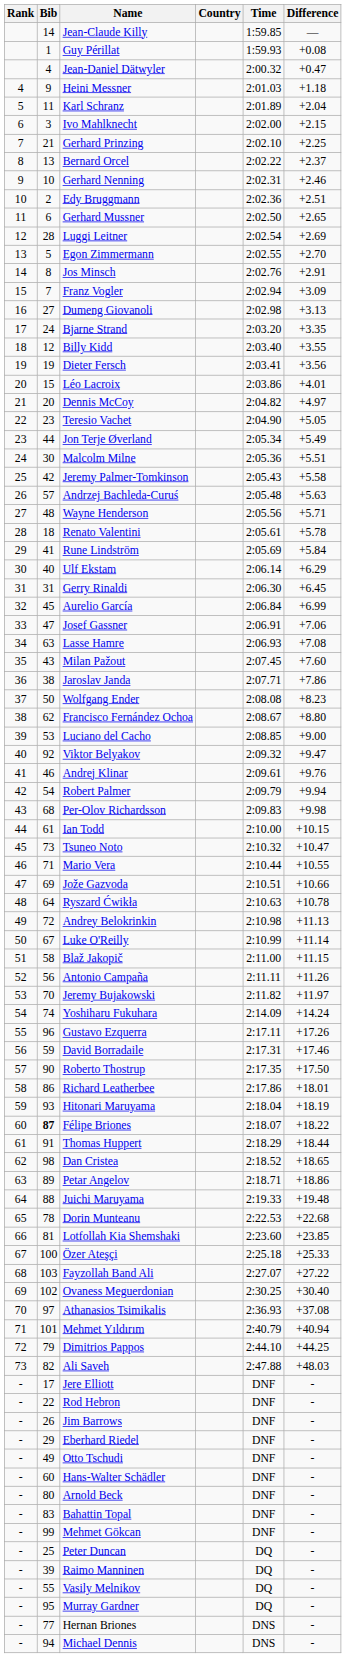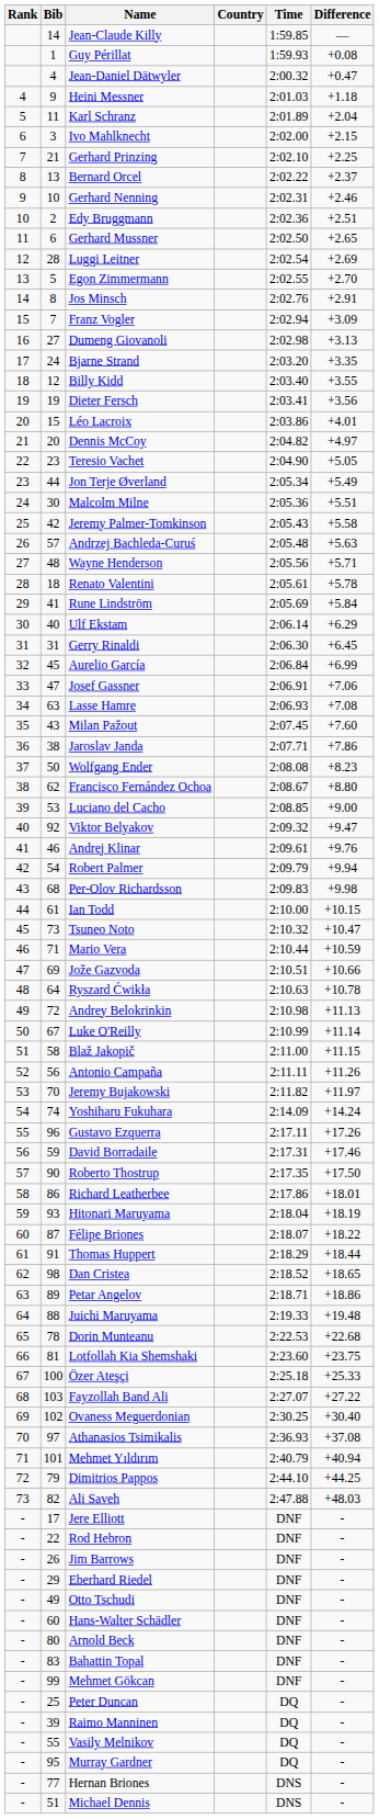 <table class="wikitable sortable" style="text-align:center">
 <tr>
 <th>Rank</th>
 <th>Bib</th>
 <th>Name</th>
 <th>Country</th>
 <th>Time</th>
 <th>Difference</th>
 </tr>
 <tr>
 <td></td>
 <td>14</td>
 <td align=left><a href='#'>Jean-Claude Killy</a></td>
 <td align=left></td>
 <td>1:59.85</td>
 <td>—</td>
 </tr>
 <tr>
 <td></td>
 <td>1</td>
 <td align=left><a href='#'>Guy Périllat</a></td>
 <td align=left></td>
 <td>1:59.93</td>
 <td>+0.08</td>
 </tr>
 <tr>
 <td></td>
 <td>4</td>
 <td align=left><a href='#'>Jean-Daniel Dätwyler</a></td>
 <td align=left></td>
 <td>2:00.32</td>
 <td>+0.47</td>
 </tr>
 <tr>
 <td>4</td>
 <td>9</td>
 <td align=left><a href='#'>Heini Messner</a></td>
 <td align=left></td>
 <td>2:01.03</td>
 <td>+1.18</td>
 </tr>
 <tr>
 <td>5</td>
 <td>11</td>
 <td align=left><a href='#'>Karl Schranz</a></td>
 <td align=left></td>
 <td>2:01.89</td>
 <td>+2.04</td>
 </tr>
 <tr>
 <td>6</td>
 <td>3</td>
 <td align=left><a href='#'>Ivo Mahlknecht</a></td>
 <td align=left></td>
 <td>2:02.00</td>
 <td>+2.15</td>
 </tr>
 <tr>
 <td>7</td>
 <td>21</td>
 <td align=left><a href='#'>Gerhard Prinzing</a></td>
 <td align=left></td>
 <td>2:02.10</td>
 <td>+2.25</td>
 </tr>
 <tr>
 <td>8</td>
 <td>13</td>
 <td align=left><a href='#'>Bernard Orcel</a></td>
 <td align=left></td>
 <td>2:02.22</td>
 <td>+2.37</td>
 </tr>
 <tr>
 <td>9</td>
 <td>10</td>
 <td align=left><a href='#'>Gerhard Nenning</a></td>
 <td align=left></td>
 <td>2:02.31</td>
 <td>+2.46</td>
 </tr>
 <tr>
 <td>10</td>
 <td>2</td>
 <td align=left><a href='#'>Edy Bruggmann</a></td>
 <td align=left></td>
 <td>2:02.36</td>
 <td>+2.51</td>
 </tr>
 <tr>
 <td>11</td>
 <td>6</td>
 <td align=left><a href='#'>Gerhard Mussner</a></td>
 <td align=left></td>
 <td>2:02.50</td>
 <td>+2.65</td>
 </tr>
 <tr>
 <td>12</td>
 <td>28</td>
 <td align=left><a href='#'>Luggi Leitner</a></td>
 <td align=left></td>
 <td>2:02.54</td>
 <td>+2.69</td>
 </tr>
 <tr>
 <td>13</td>
 <td>5</td>
 <td align=left><a href='#'>Egon Zimmermann</a></td>
 <td align=left></td>
 <td>2:02.55</td>
 <td>+2.70</td>
 </tr>
 <tr>
 <td>14</td>
 <td>8</td>
 <td align=left><a href='#'>Jos Minsch</a></td>
 <td align=left></td>
 <td>2:02.76</td>
 <td>+2.91</td>
 </tr>
 <tr>
 <td>15</td>
 <td>7</td>
 <td align=left><a href='#'>Franz Vogler</a></td>
 <td align=left></td>
 <td>2:02.94</td>
 <td>+3.09</td>
 </tr>
 <tr>
 <td>16</td>
 <td>27</td>
 <td align=left><a href='#'>Dumeng Giovanoli</a></td>
 <td align=left></td>
 <td>2:02.98</td>
 <td>+3.13</td>
 </tr>
 <tr>
 <td>17</td>
 <td>24</td>
 <td align=left><a href='#'>Bjarne Strand</a></td>
 <td align=left></td>
 <td>2:03.20</td>
 <td>+3.35</td>
 </tr>
 <tr>
 <td>18</td>
 <td>12</td>
 <td align=left><a href='#'>Billy Kidd</a></td>
 <td align=left></td>
 <td>2:03.40</td>
 <td>+3.55</td>
 </tr>
 <tr>
 <td>19</td>
 <td>19</td>
 <td align=left><a href='#'>Dieter Fersch</a></td>
 <td align=left></td>
 <td>2:03.41</td>
 <td>+3.56</td>
 </tr>
 <tr>
 <td>20</td>
 <td>15</td>
 <td align=left><a href='#'>Léo Lacroix</a></td>
 <td align=left></td>
 <td>2:03.86</td>
 <td>+4.01</td>
 </tr>
 <tr>
 <td>21</td>
 <td>20</td>
 <td align=left><a href='#'>Dennis McCoy</a></td>
 <td align=left></td>
 <td>2:04.82</td>
 <td>+4.97</td>
 </tr>
 <tr>
 <td>22</td>
 <td>23</td>
 <td align=left><a href='#'>Teresio Vachet</a></td>
 <td align=left></td>
 <td>2:04.90</td>
 <td>+5.05</td>
 </tr>
 <tr>
 <td>23</td>
 <td>44</td>
 <td align=left><a href='#'>Jon Terje Øverland</a></td>
 <td align=left></td>
 <td>2:05.34</td>
 <td>+5.49</td>
 </tr>
 <tr>
 <td>24</td>
 <td>30</td>
 <td align=left><a href='#'>Malcolm Milne</a></td>
 <td align=left></td>
 <td>2:05.36</td>
 <td>+5.51</td>
 </tr>
 <tr>
 <td>25</td>
 <td>42</td>
 <td align=left><a href='#'>Jeremy Palmer-Tomkinson</a></td>
 <td align=left></td>
 <td>2:05.43</td>
 <td>+5.58</td>
 </tr>
 <tr>
 <td>26</td>
 <td>57</td>
 <td align=left><a href='#'>Andrzej Bachleda-Curuś</a></td>
 <td align=left></td>
 <td>2:05.48</td>
 <td>+5.63</td>
 </tr>
 <tr>
 <td>27</td>
 <td>48</td>
 <td align=left><a href='#'>Wayne Henderson</a></td>
 <td align=left></td>
 <td>2:05.56</td>
 <td>+5.71</td>
 </tr>
 <tr>
 <td>28</td>
 <td>18</td>
 <td align=left><a href='#'>Renato Valentini</a></td>
 <td align=left></td>
 <td>2:05.61</td>
 <td>+5.78</td>
 </tr>
 <tr>
 <td>29</td>
 <td>41</td>
 <td align=left><a href='#'>Rune Lindström</a></td>
 <td align=left></td>
 <td>2:05.69</td>
 <td>+5.84</td>
 </tr>
 <tr>
 <td>30</td>
 <td>40</td>
 <td align=left><a href='#'>Ulf Ekstam</a></td>
 <td align=left></td>
 <td>2:06.14</td>
 <td>+6.29</td>
 </tr>
 <tr>
 <td>31</td>
 <td>31</td>
 <td align=left><a href='#'>Gerry Rinaldi</a></td>
 <td align=left></td>
 <td>2:06.30</td>
 <td>+6.45</td>
 </tr>
 <tr>
 <td>32</td>
 <td>45</td>
 <td align=left><a href='#'>Aurelio García</a></td>
 <td align=left></td>
 <td>2:06.84</td>
 <td>+6.99</td>
 </tr>
 <tr>
 <td>33</td>
 <td>47</td>
 <td align=left><a href='#'>Josef Gassner</a></td>
 <td align=left></td>
 <td>2:06.91</td>
 <td>+7.06</td>
 </tr>
 <tr>
 <td>34</td>
 <td>63</td>
 <td align=left><a href='#'>Lasse Hamre</a></td>
 <td align=left></td>
 <td>2:06.93</td>
 <td>+7.08</td>
 </tr>
 <tr>
 <td>35</td>
 <td>43</td>
 <td align=left><a href='#'>Milan Pažout</a></td>
 <td align=left></td>
 <td>2:07.45</td>
 <td>+7.60</td>
 </tr>
 <tr>
 <td>36</td>
 <td>38</td>
 <td align=left><a href='#'>Jaroslav Janda</a></td>
 <td align=left></td>
 <td>2:07.71</td>
 <td>+7.86</td>
 </tr>
 <tr>
 <td>37</td>
 <td>50</td>
 <td align=left><a href='#'>Wolfgang Ender</a></td>
 <td align=left></td>
 <td>2:08.08</td>
 <td>+8.23</td>
 </tr>
 <tr>
 <td>38</td>
 <td>62</td>
 <td align=left><a href='#'>Francisco Fernández Ochoa</a></td>
 <td align=left></td>
 <td>2:08.67</td>
 <td>+8.80</td>
 </tr>
 <tr>
 <td>39</td>
 <td>53</td>
 <td align=left><a href='#'>Luciano del Cacho</a></td>
 <td align=left></td>
 <td>2:08.85</td>
 <td>+9.00</td>
 </tr>
 <tr>
 <td>40</td>
 <td>92</td>
 <td align=left><a href='#'>Viktor Belyakov</a></td>
 <td align=left></td>
 <td>2:09.32</td>
 <td>+9.47</td>
 </tr>
 <tr>
 <td>41</td>
 <td>46</td>
 <td align=left><a href='#'>Andrej Klinar</a></td>
 <td align=left></td>
 <td>2:09.61</td>
 <td>+9.76</td>
 </tr>
 <tr>
 <td>42</td>
 <td>54</td>
 <td align=left><a href='#'>Robert Palmer</a></td>
 <td align=left></td>
 <td>2:09.79</td>
 <td>+9.94</td>
 </tr>
 <tr>
 <td>43</td>
 <td>68</td>
 <td align=left><a href='#'>Per-Olov Richardsson</a></td>
 <td align=left></td>
 <td>2:09.83</td>
 <td>+9.98</td>
 </tr>
 <tr>
 <td>44</td>
 <td>61</td>
 <td align=left><a href='#'>Ian Todd</a></td>
 <td align=left></td>
 <td>2:10.00</td>
 <td>+10.15</td>
 </tr>
 <tr>
 <td>45</td>
 <td>73</td>
 <td align=left><a href='#'>Tsuneo Noto</a></td>
 <td align=left></td>
 <td>2:10.32</td>
 <td>+10.47</td>
 </tr>
 <tr>
 <td>46</td>
 <td>71</td>
 <td align=left><a href='#'>Mario Vera</a></td>
 <td align=left></td>
 <td>2:10.44</td>
-<td>+10.55</td>
+<td>+10.59</td>
 </tr>
 <tr>
 <td>47</td>
 <td>69</td>
 <td align=left><a href='#'>Jože Gazvoda</a></td>
 <td align=left></td>
 <td>2:10.51</td>
 <td>+10.66</td>
 </tr>
 <tr>
 <td>48</td>
 <td>64</td>
 <td align=left><a href='#'>Ryszard Ćwikła</a></td>
 <td align=left></td>
 <td>2:10.63</td>
 <td>+10.78</td>
 </tr>
 <tr>
 <td>49</td>
 <td>72</td>
 <td align=left><a href='#'>Andrey Belokrinkin</a></td>
 <td align=left></td>
 <td>2:10.98</td>
 <td>+11.13</td>
 </tr>
 <tr>
 <td>50</td>
 <td>67</td>
 <td align=left><a href='#'>Luke O'Reilly</a></td>
 <td align=left></td>
 <td>2:10.99</td>
 <td>+11.14</td>
 </tr>
 <tr>
 <td>51</td>
 <td>58</td>
 <td align=left><a href='#'>Blaž Jakopič</a></td>
 <td align=left></td>
 <td>2:11.00</td>
 <td>+11.15</td>
 </tr>
 <tr>
 <td>52</td>
 <td>56</td>
 <td align=left><a href='#'>Antonio Campaña</a></td>
 <td align=left></td>
 <td>2:11.11</td>
 <td>+11.26</td>
 </tr>
 <tr>
 <td>53</td>
 <td>70</td>
 <td align=left><a href='#'>Jeremy Bujakowski</a></td>
 <td align=left></td>
 <td>2:11.82</td>
 <td>+11.97</td>
 </tr>
 <tr>
 <td>54</td>
 <td>74</td>
 <td align=left><a href='#'>Yoshiharu Fukuhara</a></td>
 <td align=left></td>
 <td>2:14.09</td>
 <td>+14.24</td>
 </tr>
 <tr>
 <td>55</td>
 <td>96</td>
 <td align=left><a href='#'>Gustavo Ezquerra</a></td>
 <td align=left></td>
 <td>2:17.11</td>
 <td>+17.26</td>
 </tr>
 <tr>
 <td>56</td>
 <td>59</td>
 <td align=left><a href='#'>David Borradaile</a></td>
 <td align=left></td>
 <td>2:17.31</td>
 <td>+17.46</td>
 </tr>
 <tr>
 <td>57</td>
 <td>90</td>
 <td align=left><a href='#'>Roberto Thostrup</a></td>
 <td align=left></td>
 <td>2:17.35</td>
 <td>+17.50</td>
 </tr>
 <tr>
 <td>58</td>
 <td>86</td>
 <td align=left><a href='#'>Richard Leatherbee</a></td>
 <td align=left></td>
 <td>2:17.86</td>
 <td>+18.01</td>
 </tr>
 <tr>
 <td>59</td>
 <td>93</td>
 <td align=left><a href='#'>Hitonari Maruyama</a></td>
 <td align=left></td>
 <td>2:18.04</td>
 <td>+18.19</td>
 </tr>
 <tr>
 <td>60</td>
-<td><strong>87</strong></td>
+<td>87</td>
 <td align=left><a href='#'>Félipe Briones</a></td>
 <td align=left></td>
 <td>2:18.07</td>
 <td>+18.22</td>
 </tr>
 <tr>
 <td>61</td>
 <td>91</td>
 <td align=left><a href='#'>Thomas Huppert</a></td>
 <td align=left></td>
 <td>2:18.29</td>
 <td>+18.44</td>
 </tr>
 <tr>
 <td>62</td>
 <td>98</td>
 <td align=left><a href='#'>Dan Cristea</a></td>
 <td align=left></td>
 <td>2:18.52</td>
 <td>+18.65</td>
 </tr>
 <tr>
 <td>63</td>
 <td>89</td>
 <td align=left><a href='#'>Petar Angelov</a></td>
 <td align=left></td>
 <td>2:18.71</td>
 <td>+18.86</td>
 </tr>
 <tr>
 <td>64</td>
 <td>88</td>
 <td align=left><a href='#'>Juichi Maruyama</a></td>
 <td align=left></td>
 <td>2:19.33</td>
 <td>+19.48</td>
 </tr>
 <tr>
 <td>65</td>
 <td>78</td>
 <td align=left><a href='#'>Dorin Munteanu</a></td>
 <td align=left></td>
 <td>2:22.53</td>
 <td>+22.68</td>
 </tr>
 <tr>
 <td>66</td>
 <td>81</td>
 <td align=left><a href='#'>Lotfollah Kia Shemshaki</a></td>
 <td align=left></td>
 <td>2:23.60</td>
-<td>+23.85</td>
+<td>+23.75</td>
 </tr>
 <tr>
 <td>67</td>
 <td>100</td>
 <td align=left><a href='#'>Özer Ateşçi</a></td>
 <td align=left></td>
 <td>2:25.18</td>
 <td>+25.33</td>
 </tr>
 <tr>
 <td>68</td>
 <td>103</td>
 <td align=left><a href='#'>Fayzollah Band Ali</a></td>
 <td align=left></td>
 <td>2:27.07</td>
 <td>+27.22</td>
 </tr>
 <tr>
 <td>69</td>
 <td>102</td>
 <td align=left><a href='#'>Ovaness Meguerdonian</a></td>
 <td align=left></td>
 <td>2:30.25</td>
 <td>+30.40</td>
 </tr>
 <tr>
 <td>70</td>
 <td>97</td>
 <td align=left><a href='#'>Athanasios Tsimikalis</a></td>
 <td align=left></td>
 <td>2:36.93</td>
 <td>+37.08</td>
 </tr>
 <tr>
 <td>71</td>
 <td>101</td>
 <td align=left><a href='#'>Mehmet Yıldırım</a></td>
 <td align=left></td>
 <td>2:40.79</td>
 <td>+40.94</td>
 </tr>
 <tr>
 <td>72</td>
 <td>79</td>
 <td align=left><a href='#'>Dimitrios Pappos</a></td>
 <td align=left></td>
 <td>2:44.10</td>
 <td>+44.25</td>
 </tr>
 <tr>
 <td>73</td>
 <td>82</td>
 <td align=left><a href='#'>Ali Saveh</a></td>
 <td align=left></td>
 <td>2:47.88</td>
 <td>+48.03</td>
 </tr>
 <tr>
 <td>-</td>
 <td>17</td>
 <td align=left><a href='#'>Jere Elliott</a></td>
 <td align=left></td>
 <td>DNF</td>
 <td>-</td>
 </tr>
 <tr>
 <td>-</td>
 <td>22</td>
 <td align=left><a href='#'>Rod Hebron</a></td>
 <td align=left></td>
 <td>DNF</td>
 <td>-</td>
 </tr>
 <tr>
 <td>-</td>
 <td>26</td>
 <td align=left><a href='#'>Jim Barrows</a></td>
 <td align=left></td>
 <td>DNF</td>
 <td>-</td>
 </tr>
 <tr>
 <td>-</td>
 <td>29</td>
 <td align=left><a href='#'>Eberhard Riedel</a></td>
 <td align=left></td>
 <td>DNF</td>
 <td>-</td>
 </tr>
 <tr>
 <td>-</td>
 <td>49</td>
 <td align=left><a href='#'>Otto Tschudi</a></td>
 <td align=left></td>
 <td>DNF</td>
 <td>-</td>
 </tr>
 <tr>
 <td>-</td>
 <td>60</td>
 <td align=left><a href='#'>Hans-Walter Schädler</a></td>
 <td align=left></td>
 <td>DNF</td>
 <td>-</td>
 </tr>
 <tr>
 <td>-</td>
 <td>80</td>
 <td align=left><a href='#'>Arnold Beck</a></td>
 <td align=left></td>
 <td>DNF</td>
 <td>-</td>
 </tr>
 <tr>
 <td>-</td>
 <td>83</td>
 <td align=left><a href='#'>Bahattin Topal</a></td>
 <td align=left></td>
 <td>DNF</td>
 <td>-</td>
 </tr>
 <tr>
 <td>-</td>
 <td>99</td>
 <td align=left><a href='#'>Mehmet Gökcan</a></td>
 <td align=left></td>
 <td>DNF</td>
 <td>-</td>
 </tr>
 <tr>
 <td>-</td>
 <td>25</td>
 <td align=left><a href='#'>Peter Duncan</a></td>
 <td align=left></td>
 <td>DQ</td>
 <td>-</td>
 </tr>
 <tr>
 <td>-</td>
 <td>39</td>
 <td align=left><a href='#'>Raimo Manninen</a></td>
 <td align=left></td>
 <td>DQ</td>
 <td>-</td>
 </tr>
 <tr>
 <td>-</td>
 <td>55</td>
 <td align=left><a href='#'>Vasily Melnikov</a></td>
 <td align=left></td>
 <td>DQ</td>
 <td>-</td>
 </tr>
 <tr>
 <td>-</td>
 <td>95</td>
 <td align=left><a href='#'>Murray Gardner</a></td>
 <td align=left></td>
 <td>DQ</td>
 <td>-</td>
 </tr>
 <tr>
 <td>-</td>
 <td>77</td>
 <td align=left>Hernan Briones</td>
 <td align=left></td>
 <td>DNS</td>
 <td>-</td>
 </tr>
 <tr>
 <td>-</td>
-<td>94</td>
+<td>51</td>
 <td align=left><a href='#'>Michael Dennis</a></td>
 <td align=left></td>
 <td>DNS</td>
 <td>-</td>
 </tr>
 </table>
